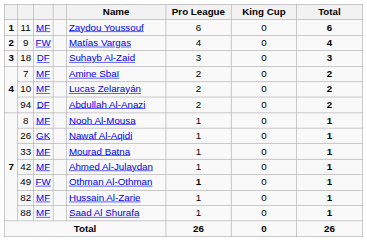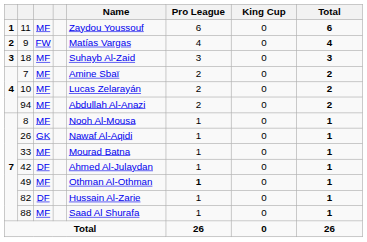 <table class="wikitable" style="text-align:center">
 <tr>
 <th width=15></th>
 <th width=15></th>
 <th width=15></th>
 <th width=15></th>
 <th width=155>Name</th>
 <th width=100>Pro League</th>
 <th width=100>King Cup</th>
 <th width=100>Total</th>
 </tr>
 <tr>
 <td><strong>1</strong></td>
 <td>11</td>
 <td><a href='#'>MF</a></td>
 <td></td>
 <td align=left><a href='#'>Zaydou Youssouf</a></td>
 <td>6</td>
 <td>0</td>
 <td><strong>6</strong></td>
 </tr>
 <tr>
 <td><strong>2</strong></td>
 <td>9</td>
 <td><a href='#'>FW</a></td>
 <td></td>
 <td align=left><a href='#'>Matías Vargas</a></td>
 <td>4</td>
 <td>0</td>
 <td><strong>4</strong></td>
 </tr>
 <tr>
 <td><strong>3</strong></td>
 <td>18</td>
-<td><a href='#'>DF</a></td>
+<td><a href='#'>MF</a></td>
 <td></td>
 <td align=left><a href='#'>Suhayb Al-Zaid</a></td>
 <td>3</td>
 <td>0</td>
 <td><strong>3</strong></td>
 </tr>
 <tr>
 <td rowspan=3><strong>4</strong></td>
 <td>7</td>
 <td><a href='#'>MF</a></td>
 <td></td>
 <td align=left><a href='#'>Amine Sbaï</a></td>
 <td>2</td>
 <td>0</td>
 <td><strong>2</strong></td>
 </tr>
 <tr>
 <td>10</td>
 <td><a href='#'>MF</a></td>
 <td></td>
 <td align=left><a href='#'>Lucas Zelarayán</a></td>
 <td>2</td>
 <td>0</td>
 <td><strong>2</strong></td>
 </tr>
 <tr>
 <td>94</td>
-<td><a href='#'>DF</a></td>
+<td><a href='#'>MF</a></td>
 <td></td>
 <td align=left><a href='#'>Abdullah Al-Anazi</a></td>
 <td>2</td>
 <td>0</td>
 <td><strong>2</strong></td>
 </tr>
 <tr>
 <td rowspan=7><strong>7</strong></td>
 <td>8</td>
 <td><a href='#'>MF</a></td>
 <td></td>
 <td align=left><a href='#'>Nooh Al-Mousa</a></td>
 <td>1</td>
 <td>0</td>
 <td><strong>1</strong></td>
 </tr>
 <tr>
 <td>26</td>
 <td><a href='#'>GK</a></td>
 <td></td>
 <td align=left><a href='#'>Nawaf Al-Aqidi</a></td>
 <td>1</td>
 <td>0</td>
 <td><strong>1</strong></td>
 </tr>
 <tr>
 <td>33</td>
 <td><a href='#'>MF</a></td>
 <td></td>
 <td align=left><a href='#'>Mourad Batna</a></td>
 <td>1</td>
 <td>0</td>
 <td><strong>1</strong></td>
 </tr>
 <tr>
 <td>42</td>
-<td><a href='#'>MF</a></td>
+<td><a href='#'>DF</a></td>
 <td></td>
 <td align=left><a href='#'>Ahmed Al-Julaydan</a></td>
 <td>1</td>
 <td>0</td>
 <td><strong>1</strong></td>
 </tr>
 <tr>
 <td>49</td>
-<td><a href='#'>FW</a></td>
+<td><a href='#'>MF</a></td>
 <td></td>
 <td align=left><a href='#'>Othman Al-Othman</a></td>
 <td><strong>1</strong></td>
 <td>0</td>
 <td><strong>1</strong></td>
 </tr>
 <tr>
 <td>82</td>
-<td><a href='#'>MF</a></td>
+<td><a href='#'>DF</a></td>
 <td></td>
 <td align=left><a href='#'>Hussain Al-Zarie</a></td>
 <td>1</td>
 <td>0</td>
 <td><strong>1</strong></td>
 </tr>
 <tr>
 <td>88</td>
 <td><a href='#'>MF</a></td>
 <td></td>
 <td align=left><a href='#'>Saad Al Shurafa</a></td>
 <td>1</td>
 <td>0</td>
 <td><strong>1</strong></td>
 </tr>
 <tr>
 <td colspan=5><strong>Total</strong></td>
 <td><strong>26</strong></td>
 <td><strong>0</strong></td>
 <td><strong>26</strong></td>
 </tr>
 </table>
